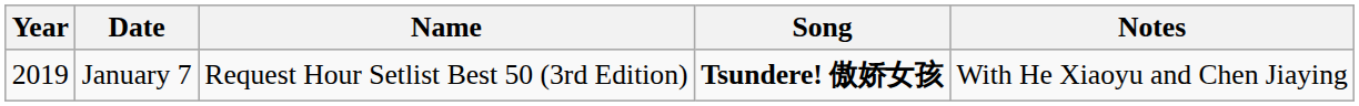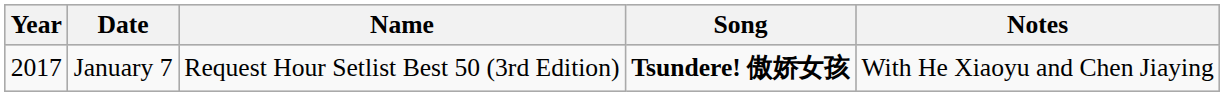 <table class="wikitable">
 <tr>
 <th>Year</th>
 <th>Date</th>
 <th>Name</th>
 <th>Song</th>
 <th>Notes</th>
 </tr>
 <tr>
-<td>2019</td>
+<td>2017</td>
 <td>January 7</td>
 <td>Request Hour Setlist Best 50 (3rd Edition)</td>
 <td><strong>Tsundere! 傲娇女孩</strong></td>
 <td>With He Xiaoyu and Chen Jiaying</td>
 </tr>
 </table>
